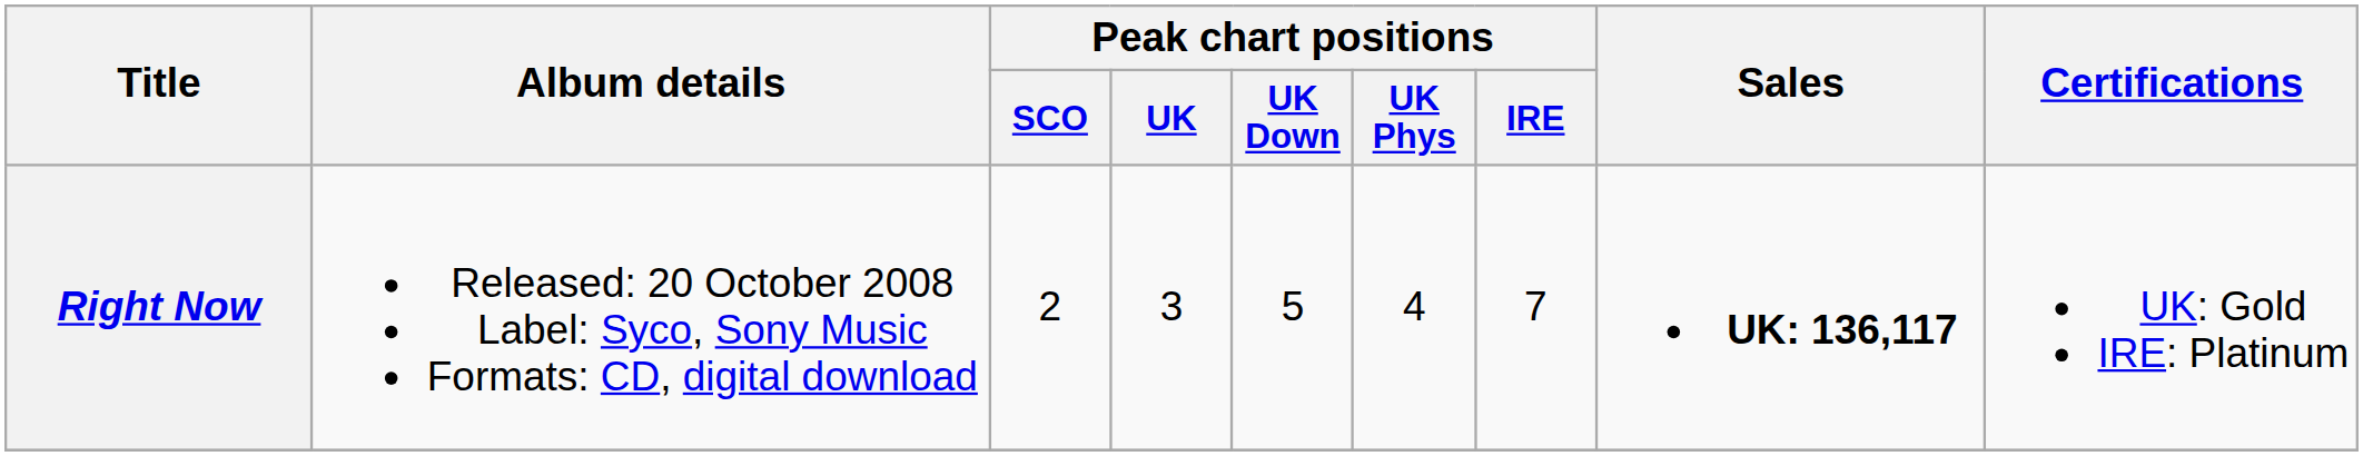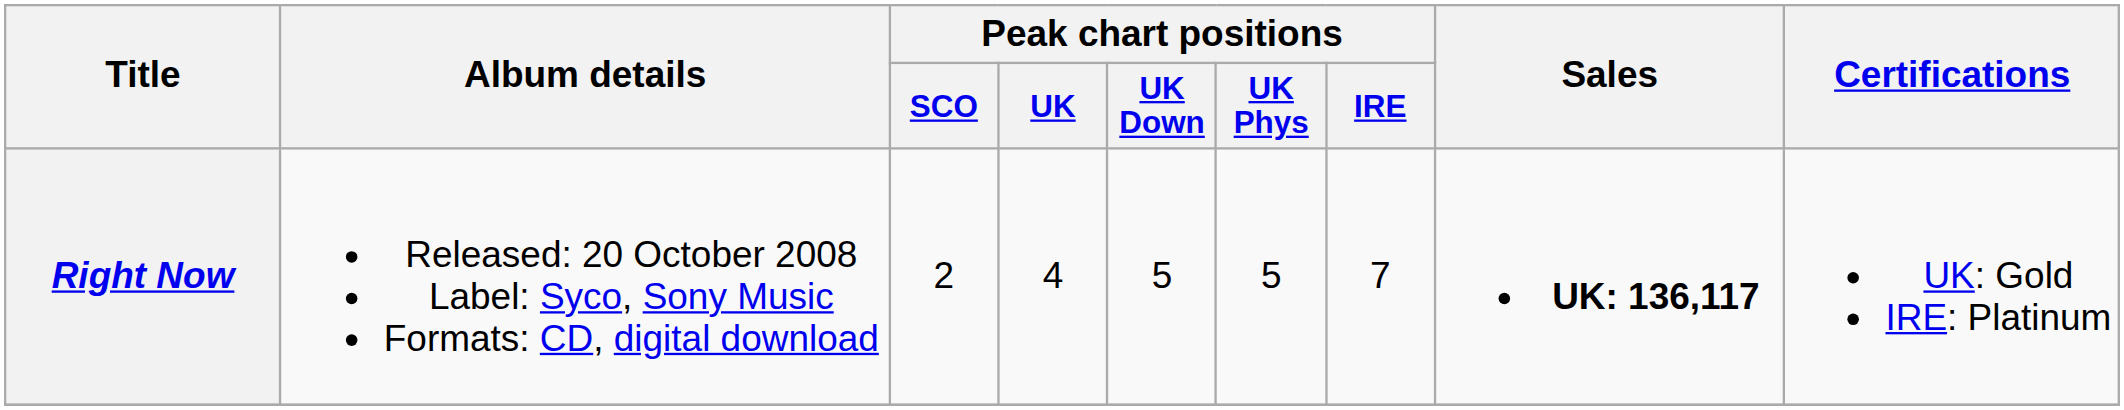 <table class="wikitable plainrowheaders" style="text-align:center;" border="1">
 <tr>
 <th scope="col" rowspan="2" style="width:7em;">Title</th>
 <th scope="col" rowspan="2" style="width:16em;">Album details</th>
 <th scope="col" colspan="5">Peak chart positions</th>
 <th scope="col" rowspan="2" style="width:9em;">Sales</th>
 <th scope="col" rowspan="2"><a href='#'>Certifications</a></th>
 </tr>
 <tr>
 <th scope="col" style="width:3em;font-size:85%;"><a href='#'>SCO</a><br></th>
 <th scope="col" style="width:3em;font-size:85%;"><a href='#'>UK</a><br></th>
 <th scope="col" style="width:3em;font-size:85%;"><a href='#'>UK Down</a><br></th>
 <th scope="col" style="width:3em;font-size:85%;"><a href='#'>UK Phys</a><br></th>
 <th scope="col" style="width:3em;font-size:85%;"><a href='#'>IRE</a><br></th>
 </tr>
 <tr>
 <th scope="row"><em><a href='#'>Right Now</a></em></th>
 <td><br><ul><li>Released: 20 October 2008</li><li>Label: <a href='#'>Syco</a>, <a href='#'>Sony Music</a></li><li>Formats: <a href='#'>CD</a>, <a href='#'>digital download</a></li></ul></td>
 <td>2</td>
-<td>3</td>
+<td>4</td>
 <td>5</td>
-<td>4</td>
+<td>5</td>
 <td>7</td>
 <td><strong><br><ul><li>UK: 136,117</li></ul></strong></td>
 <td><br><ul><li><a href='#'>UK</a>: Gold</li><li><a href='#'>IRE</a>: Platinum</li></ul></td>
 </tr>
 <tr>
 </tr>
 </table>
